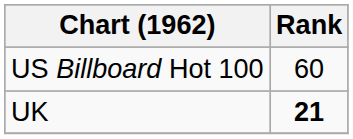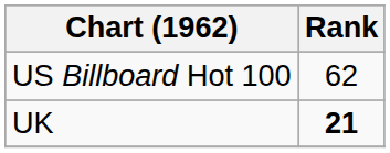 <table class="wikitable sortable">
 <tr>
 <th>Chart (1962)</th>
 <th style="text-align:center;">Rank</th>
 </tr>
 <tr>
 <td>US <em>Billboard</em> Hot 100</td>
-<td style="text-align:center;">60</td>
+<td style="text-align:center;">62</td>
 </tr>
 <tr>
 <td>UK </td>
 <td style="text-align:center;"><strong>21</strong></td>
 </tr>
 <tr>
 </tr>
 </table>
